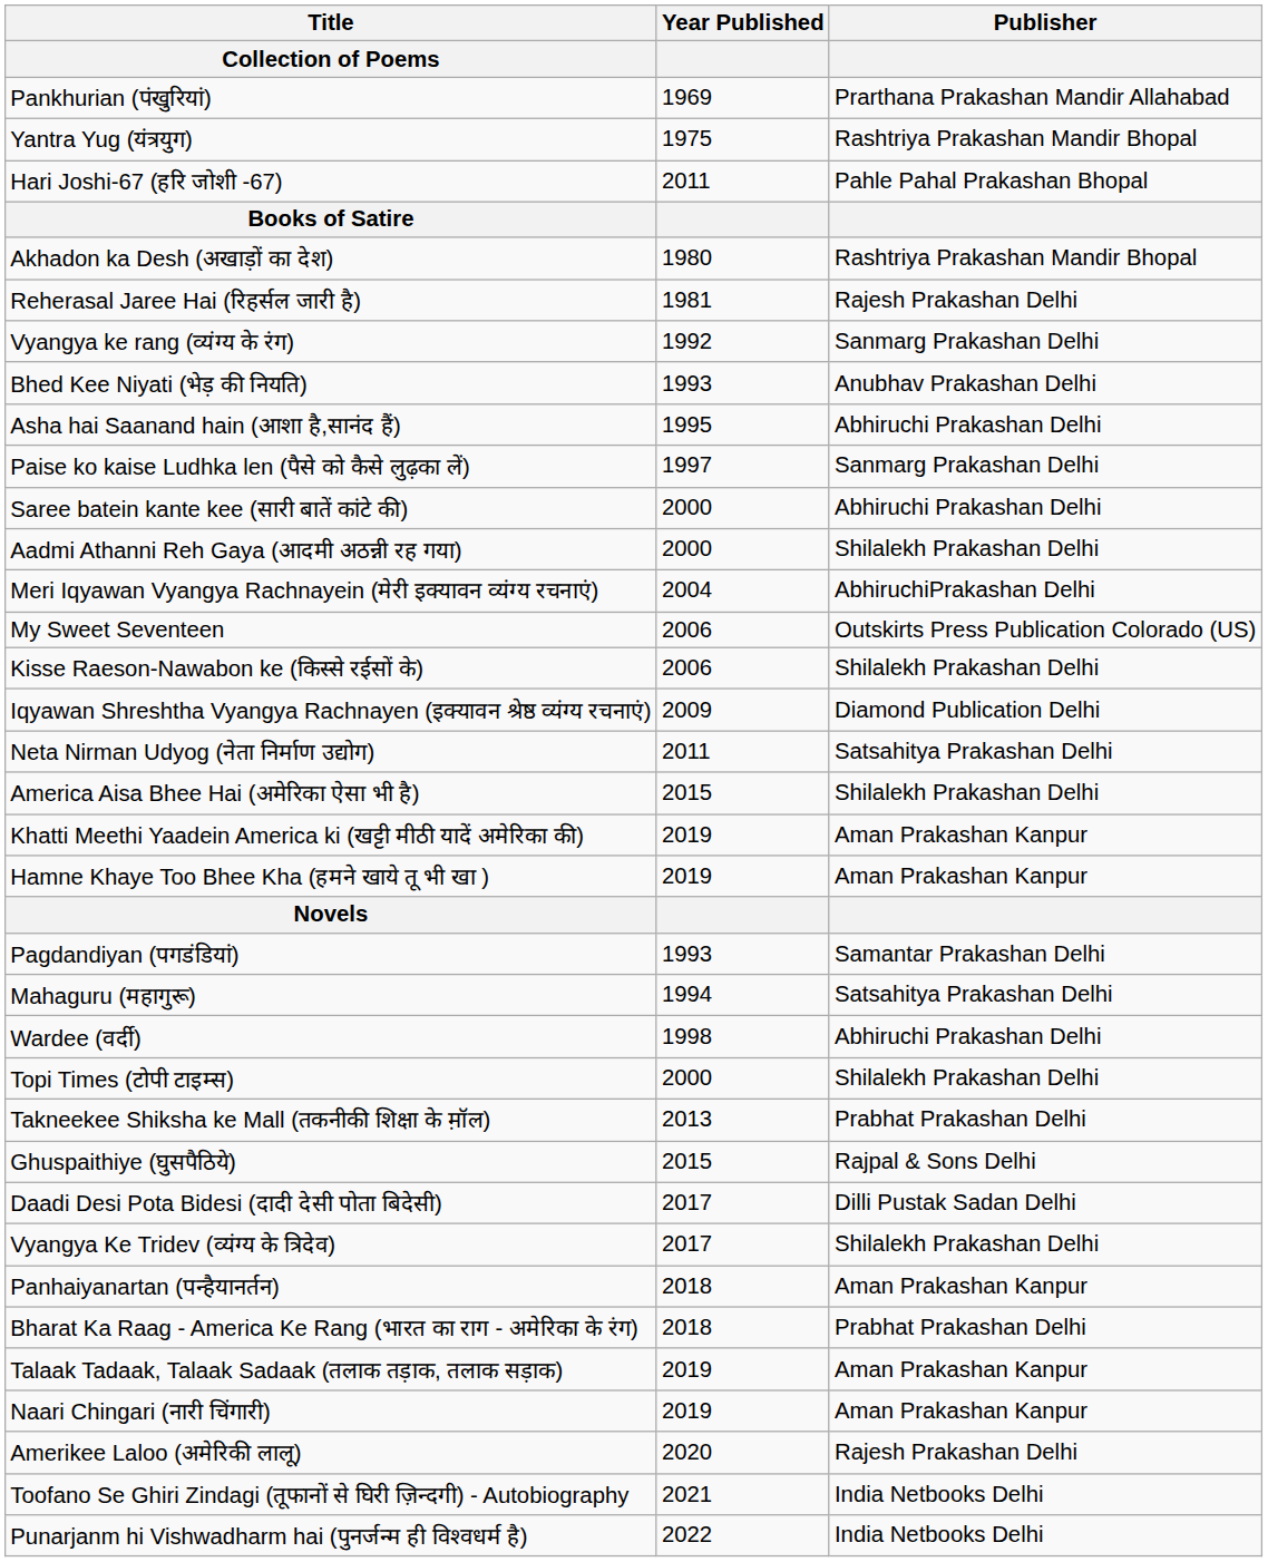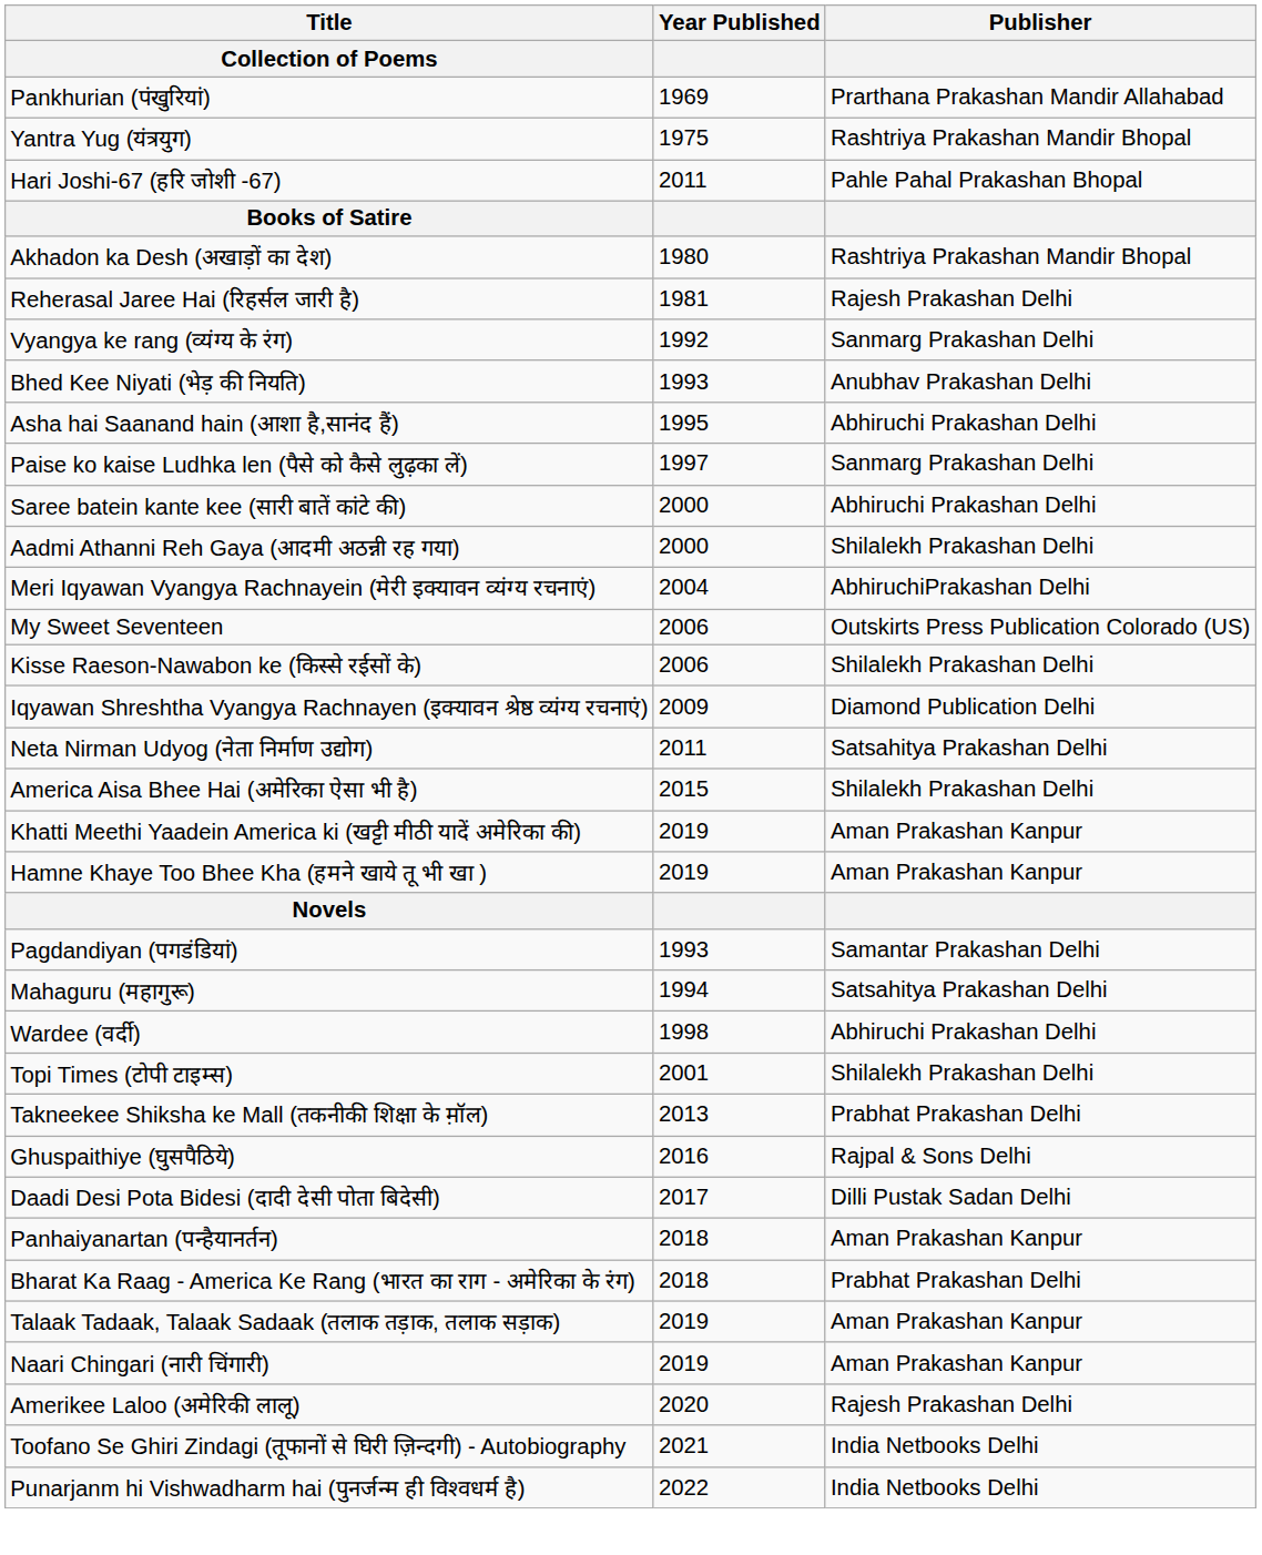 <table class="wikitable">
 <tr>
 <th>Title</th>
 <th>Year Published</th>
 <th>Publisher</th>
 </tr>
 <tr>
 <th>Collection of Poems</th>
 <th></th>
 <th></th>
 </tr>
 <tr>
 <td>Pankhurian (पंखुरियां)</td>
 <td>1969</td>
 <td>Prarthana Prakashan Mandir Allahabad</td>
 </tr>
 <tr>
 <td>Yantra Yug (यंत्रयुग)</td>
 <td>1975</td>
 <td>Rashtriya Prakashan Mandir Bhopal</td>
 </tr>
 <tr>
 <td>Hari Joshi-67 (हरि जोशी -67)</td>
 <td>2011</td>
 <td>Pahle Pahal Prakashan Bhopal</td>
 </tr>
 <tr>
 <th>Books of Satire</th>
 <th></th>
 <th></th>
 </tr>
 <tr>
 <td>Akhadon ka Desh (अखाड़ों का देश)</td>
 <td>1980</td>
 <td>Rashtriya Prakashan Mandir Bhopal</td>
 </tr>
 <tr>
 <td>Reherasal Jaree Hai (रिहर्सल जारी है)</td>
 <td>1981</td>
 <td>Rajesh Prakashan Delhi</td>
 </tr>
 <tr>
 <td>Vyangya ke rang (व्यंग्य के रंग)</td>
 <td>1992</td>
 <td>Sanmarg Prakashan Delhi</td>
 </tr>
 <tr>
 <td>Bhed Kee Niyati (भेड़ की नियति)</td>
 <td>1993</td>
 <td>Anubhav Prakashan Delhi</td>
 </tr>
 <tr>
 <td>Asha hai Saanand hain (आशा है,सानंद हैं)</td>
 <td>1995</td>
 <td>Abhiruchi Prakashan Delhi</td>
 </tr>
 <tr>
 <td>Paise ko kaise Ludhka len (पैसे को कैसे लुढ़का लें)</td>
 <td>1997</td>
 <td>Sanmarg Prakashan Delhi</td>
 </tr>
 <tr>
 <td>Saree batein kante kee (सारी बातें कांटे की)</td>
 <td>2000</td>
 <td>Abhiruchi Prakashan Delhi</td>
 </tr>
 <tr>
 <td>Aadmi Athanni Reh Gaya (आदमी अठन्नी रह गया)</td>
 <td>2000</td>
 <td>Shilalekh Prakashan Delhi</td>
 </tr>
 <tr>
 <td>Meri Iqyawan Vyangya Rachnayein (मेरी इक्यावन व्यंग्य रचनाएं)</td>
 <td>2004</td>
 <td>AbhiruchiPrakashan Delhi</td>
 </tr>
 <tr>
 <td>My Sweet Seventeen</td>
 <td>2006</td>
 <td>Outskirts Press Publication Colorado (US)</td>
 </tr>
 <tr>
 <td>Kisse Raeson-Nawabon ke (किस्से रईसों के)</td>
 <td>2006</td>
 <td>Shilalekh Prakashan Delhi</td>
 </tr>
 <tr>
 <td>Iqyawan Shreshtha Vyangya Rachnayen (इक्यावन श्रेष्ठ व्यंग्य रचनाएं)</td>
 <td>2009</td>
 <td>Diamond Publication Delhi</td>
 </tr>
 <tr>
 <td>Neta Nirman Udyog (नेता निर्माण उद्योग)</td>
 <td>2011</td>
 <td>Satsahitya Prakashan Delhi</td>
 </tr>
 <tr>
 <td>America Aisa Bhee Hai (अमेरिका ऐसा भी है)</td>
 <td>2015</td>
 <td>Shilalekh Prakashan Delhi</td>
 </tr>
 <tr>
 <td>Khatti Meethi Yaadein America ki (खट्टी मीठी यादें अमेरिका की)</td>
 <td>2019</td>
 <td>Aman Prakashan Kanpur</td>
 </tr>
 <tr>
 <td>Hamne Khaye Too Bhee Kha (हमने खाये तू भी खा )</td>
 <td>2019</td>
 <td>Aman Prakashan Kanpur</td>
 </tr>
 <tr>
 <th>Novels</th>
 <th></th>
 <th></th>
 </tr>
 <tr>
 <td>Pagdandiyan (पगडंडियां)</td>
 <td>1993</td>
 <td>Samantar Prakashan Delhi</td>
 </tr>
 <tr>
 <td>Mahaguru (महागुरू)</td>
 <td>1994</td>
 <td>Satsahitya Prakashan Delhi</td>
 </tr>
 <tr>
 <td>Wardee (वर्दी)</td>
 <td>1998</td>
 <td>Abhiruchi Prakashan Delhi</td>
 </tr>
 <tr>
 <td>Topi Times (टोपी टाइम्स)</td>
-<td>2000</td>
+<td>2001</td>
 <td>Shilalekh Prakashan Delhi</td>
 </tr>
 <tr>
 <td>Takneekee Shiksha ke Mall (तकनीकी शिक्षा के म़ॉल)</td>
 <td>2013</td>
 <td>Prabhat Prakashan Delhi</td>
 </tr>
 <tr>
 <td>Ghuspaithiye (घुसपैठिये)</td>
-<td>2015</td>
+<td>2016</td>
 <td>Rajpal & Sons Delhi</td>
 </tr>
 <tr>
 <td>Daadi Desi Pota Bidesi (दादी देसी पोता बिदेसी)</td>
 <td>2017</td>
 <td>Dilli Pustak Sadan Delhi</td>
-</tr>
-<tr>
-<td>Vyangya Ke Tridev (व्यंग्य के त्रिदेव)</td>
-<td>2017</td>
-<td>Shilalekh Prakashan Delhi</td>
 </tr>
 <tr>
 <td>Panhaiyanartan (पन्हैयानर्तन)</td>
 <td>2018</td>
 <td>Aman Prakashan Kanpur</td>
 </tr>
 <tr>
 <td>Bharat Ka Raag - America Ke Rang (भारत का राग - अमेरिका के रंग)</td>
 <td>2018</td>
 <td>Prabhat Prakashan Delhi</td>
 </tr>
 <tr>
 <td>Talaak Tadaak, Talaak Sadaak (तलाक तड़ाक, तलाक सड़ाक)</td>
 <td>2019</td>
 <td>Aman Prakashan Kanpur</td>
 </tr>
 <tr>
 <td>Naari Chingari (नारी चिंगारी)</td>
 <td>2019</td>
 <td>Aman Prakashan Kanpur</td>
 </tr>
 <tr>
 <td>Amerikee Laloo (अमेरिकी लालू)</td>
 <td>2020</td>
 <td>Rajesh Prakashan Delhi</td>
 </tr>
 <tr>
 <td>Toofano Se Ghiri Zindagi (तूफानों से घिरी ज़िन्दगी) - Autobiography</td>
 <td>2021</td>
 <td>India Netbooks Delhi</td>
 </tr>
 <tr>
 <td>Punarjanm hi Vishwadharm hai (पुनर्जन्म ही विश्वधर्म है)</td>
 <td>2022</td>
 <td>India Netbooks Delhi</td>
 </tr>
 </table>
